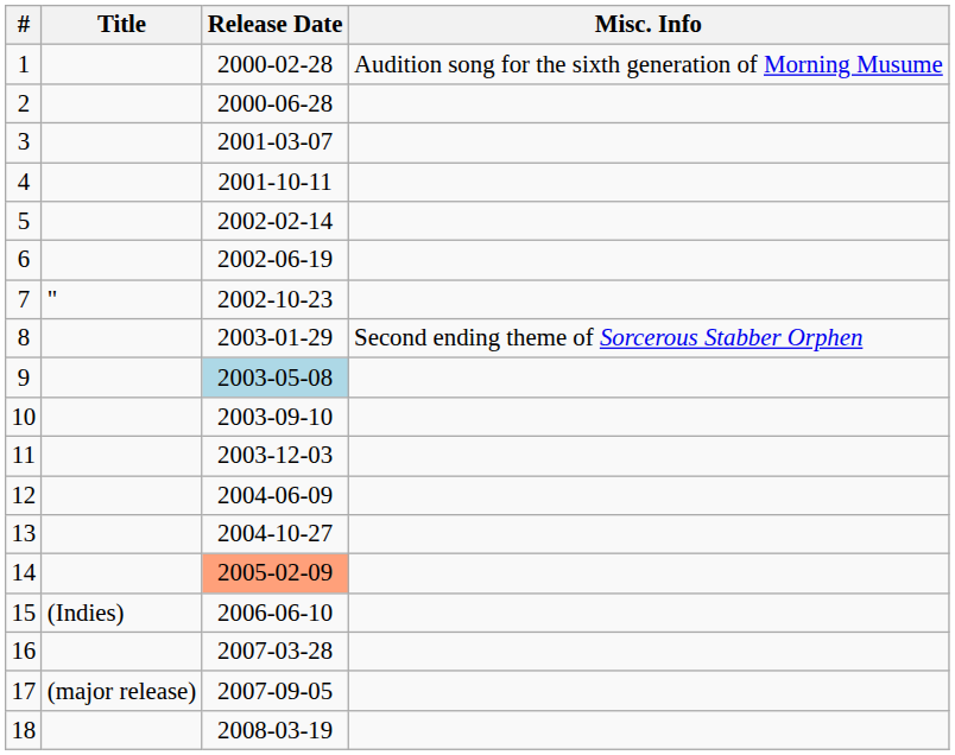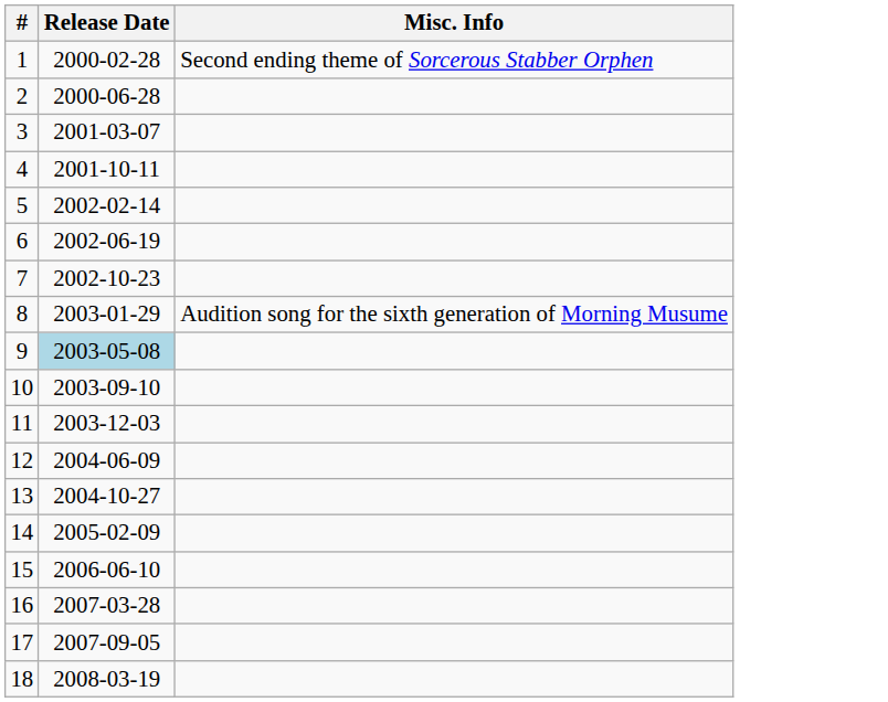 <table class="wikitable">
 <tr>
 <th>#</th>
-<th>Title</th>
 <th>Release Date</th>
 <th>Misc. Info</th>
 </tr>
 <tr>
 <td align="center">1</td>
-<td></td>
 <td align="center">2000-02-28</td>
-<td>Audition song for the sixth generation of <a href='#'>Morning Musume</a></td>
+<td>Second ending theme of <em><a href='#'>Sorcerous Stabber Orphen</a></em></td>
 </tr>
 <tr>
 <td align="center">2</td>
-<td></td>
 <td align="center">2000-06-28</td>
 <td></td>
 </tr>
 <tr>
 <td align="center">3</td>
-<td></td>
 <td align="center">2001-03-07</td>
 <td></td>
 </tr>
 <tr>
 <td align="center">4</td>
-<td></td>
 <td align="center">2001-10-11</td>
 <td></td>
 </tr>
 <tr>
 <td align="center">5</td>
-<td></td>
 <td align="center">2002-02-14</td>
 <td></td>
 </tr>
 <tr>
 <td align="center">6</td>
-<td></td>
 <td align="center">2002-06-19</td>
 <td></td>
 </tr>
 <tr>
 <td align="center">7</td>
-<td>"</td>
 <td align="center">2002-10-23</td>
 <td></td>
 </tr>
 <tr>
 <td align="center">8</td>
-<td></td>
 <td align="center">2003-01-29</td>
-<td>Second ending theme of <em><a href='#'>Sorcerous Stabber Orphen</a></em></td>
+<td>Audition song for the sixth generation of <a href='#'>Morning Musume</a></td>
 </tr>
 <tr>
 <td align="center">9</td>
-<td></td>
 <td align="center" style="background: lightblue;">2003-05-08</td>
 <td></td>
 </tr>
 <tr>
 <td align="center">10</td>
-<td></td>
 <td align="center">2003-09-10</td>
 <td></td>
 </tr>
 <tr>
 <td align="center">11</td>
-<td></td>
 <td align="center">2003-12-03</td>
 <td></td>
 </tr>
 <tr>
 <td align="center">12</td>
-<td></td>
 <td align="center">2004-06-09</td>
 <td></td>
 </tr>
 <tr>
 <td align="center">13</td>
-<td></td>
 <td align="center">2004-10-27</td>
 <td></td>
 </tr>
 <tr>
 <td align="center">14</td>
-<td></td>
-<td align="center" style="background: lightsalmon;">2005-02-09</td>
+<td align="center">2005-02-09</td>
 <td></td>
 </tr>
 <tr>
 <td align="center">15</td>
-<td> (Indies)</td>
 <td align="center">2006-06-10</td>
 <td></td>
 </tr>
 <tr>
 <td align="center">16</td>
-<td></td>
 <td align="center">2007-03-28</td>
 <td></td>
 </tr>
 <tr>
 <td align="center">17</td>
-<td> (major release)</td>
 <td align="center">2007-09-05</td>
 <td></td>
 </tr>
 <tr>
 <td align="center">18</td>
-<td></td>
 <td align="center">2008-03-19</td>
 <td></td>
 </tr>
 </table>
